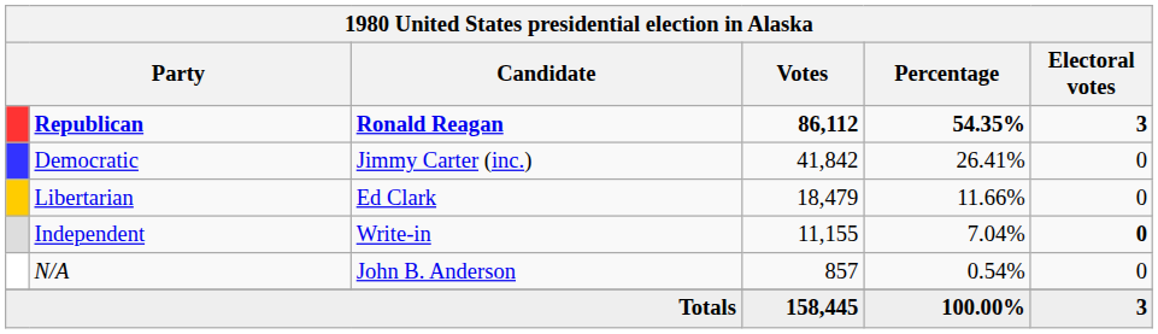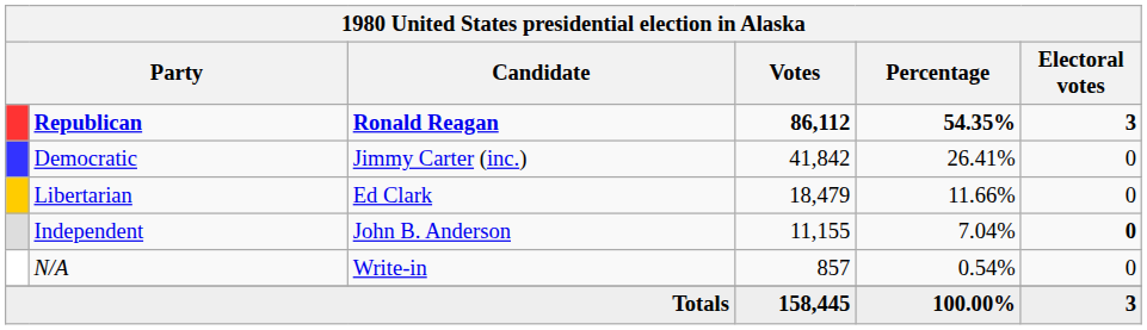 <table class="wikitable" style="font-size: 95%;">
 <tr>
 <th colspan="6">1980 United States presidential election in Alaska</th>
 </tr>
 <tr>
 <th colspan="2" style="width: 15em">Party</th>
 <th style="width: 17em">Candidate</th>
 <th style="width: 5em">Votes</th>
 <th style="width: 7em">Percentage</th>
 <th style="width: 5em">Electoral votes</th>
 </tr>
 <tr>
 <th style="background-color:#FF3333; width: 3px"></th>
 <td style="width: 130px"><strong><a href='#'>Republican</a></strong></td>
 <td><strong><a href='#'>Ronald Reagan</a></strong></td>
 <td align="right"><strong>86,112</strong></td>
 <td align="right"><strong>54.35%</strong></td>
 <td align="right"><strong>3</strong></td>
 </tr>
 <tr>
 <th style="background-color:#3333FF; width: 3px"></th>
 <td style="width: 130px"><a href='#'>Democratic</a></td>
 <td><a href='#'>Jimmy Carter</a> (<a href='#'>inc.</a>)</td>
 <td align="right">41,842</td>
 <td align="right">26.41%</td>
 <td align="right">0</td>
 </tr>
 <tr>
 <th style="background-color:#FFCC00; width: 3px"></th>
 <td style="width: 130px"><a href='#'>Libertarian</a></td>
 <td><a href='#'>Ed Clark</a></td>
 <td align="right">18,479</td>
 <td align="right">11.66%</td>
 <td align="right">0</td>
 </tr>
 <tr>
 <th style="background-color:#DDDDDD; width: 3px"></th>
 <td style="width: 130px"><a href='#'>Independent</a></td>
-<td><a href='#'>Write-in</a></td>
+<td><a href='#'>John B. Anderson</a></td>
 <td align="right">11,155</td>
 <td align="right">7.04%</td>
 <td align="right"><strong>0</strong></td>
 </tr>
 <tr>
 <th style="background-color:#FFFFFF; width: 3px"></th>
 <td style="width: 130px"><em>N/A</em></td>
-<td><a href='#'>John B. Anderson</a></td>
+<td><a href='#'>Write-in</a></td>
 <td align="right">857</td>
 <td align="right">0.54%</td>
 <td align="right">0</td>
 </tr>
 <tr>
 </tr>
 <tr bgcolor="#EEEEEE">
 <td colspan="3" align="right"><strong>Totals</strong></td>
 <td align="right"><strong>158,445</strong></td>
 <td align="right"><strong>100.00%</strong></td>
 <td align="right"><strong>3</strong></td>
 </tr>
 </table>
